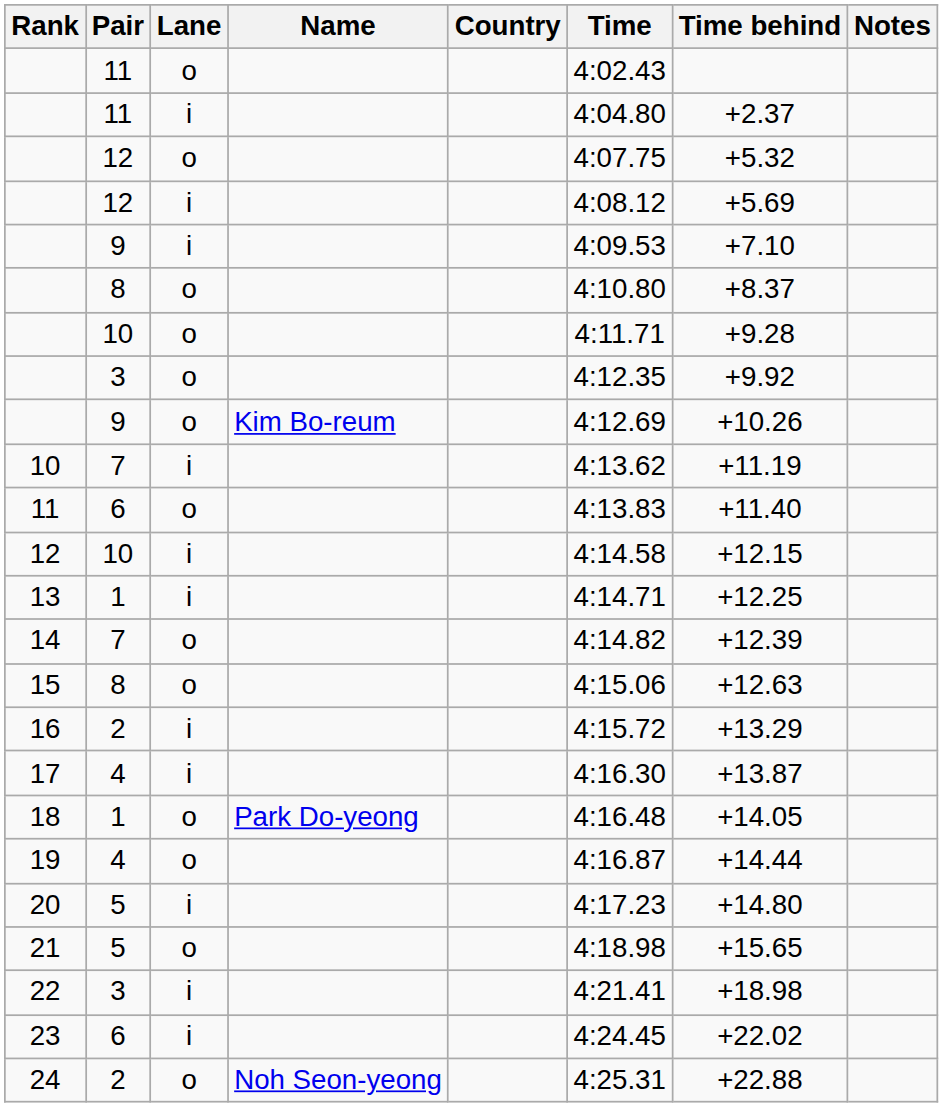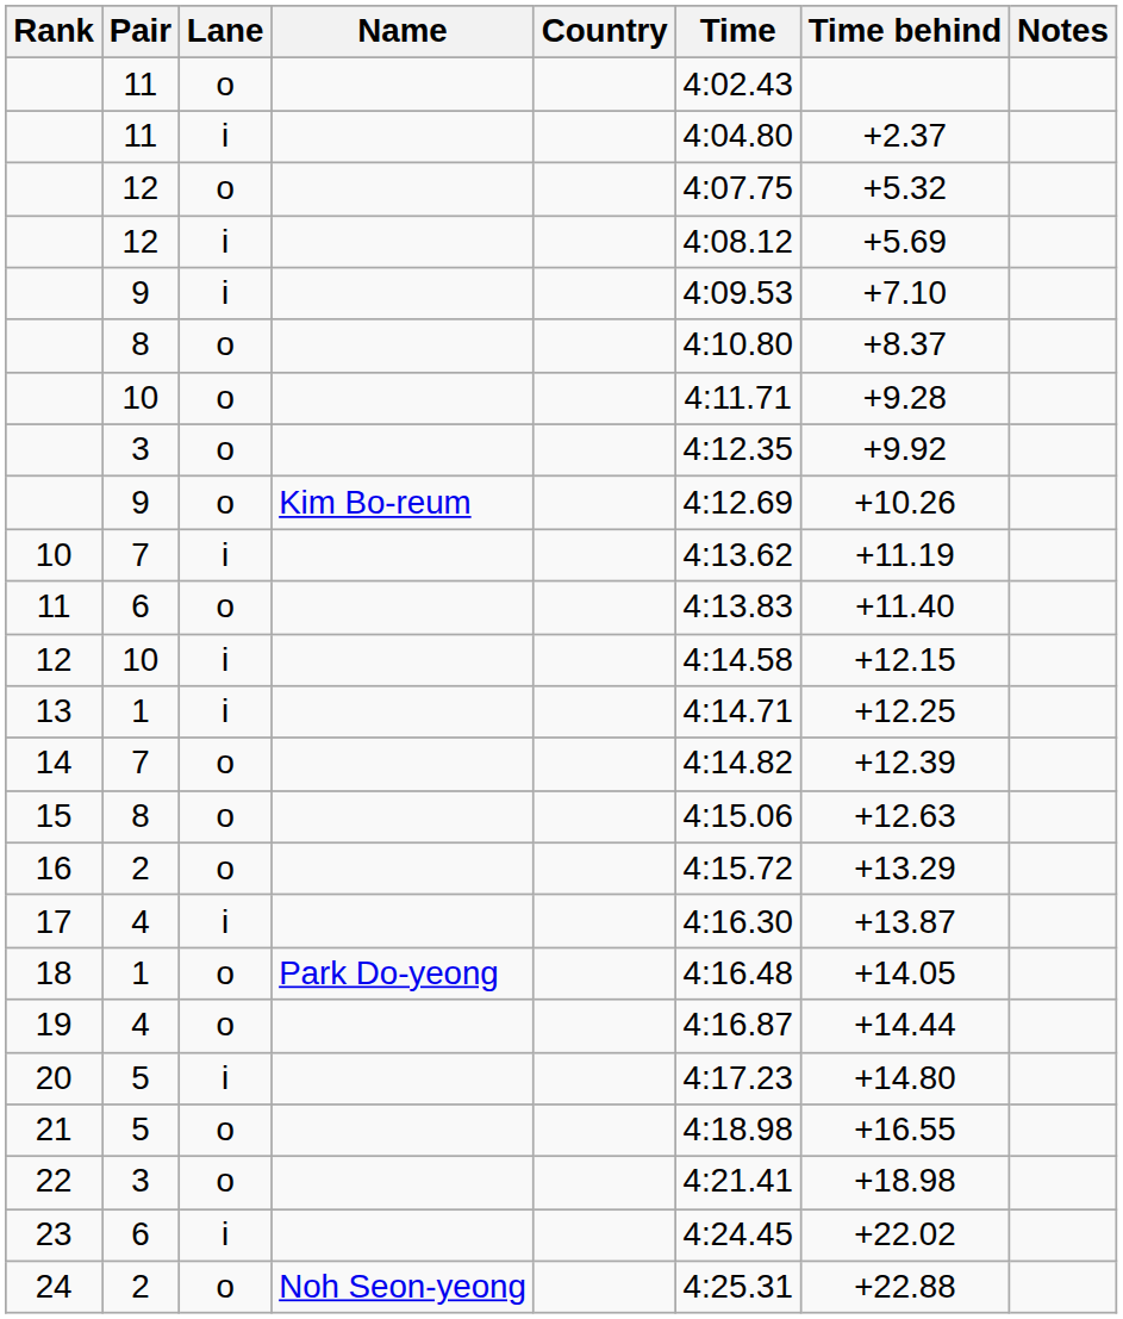 <table class="wikitable sortable" style="text-align:center">
 <tr>
 <th>Rank</th>
 <th>Pair</th>
 <th>Lane</th>
 <th>Name</th>
 <th>Country</th>
 <th>Time</th>
 <th>Time behind</th>
 <th>Notes</th>
 </tr>
 <tr>
 <td></td>
 <td>11</td>
 <td>o</td>
 <td align=left></td>
 <td align=left></td>
 <td>4:02.43</td>
 <td></td>
 <td></td>
 </tr>
 <tr>
 <td></td>
 <td>11</td>
 <td>i</td>
 <td align=left></td>
 <td align=left></td>
 <td>4:04.80</td>
 <td>+2.37</td>
 <td></td>
 </tr>
 <tr>
 <td></td>
 <td>12</td>
 <td>o</td>
 <td align=left></td>
 <td align=left></td>
 <td>4:07.75</td>
 <td>+5.32</td>
 <td></td>
 </tr>
 <tr>
 <td></td>
 <td>12</td>
 <td>i</td>
 <td align=left></td>
 <td align=left></td>
 <td>4:08.12</td>
 <td>+5.69</td>
 <td></td>
 </tr>
 <tr>
 <td></td>
 <td>9</td>
 <td>i</td>
 <td align=left></td>
 <td align=left></td>
 <td>4:09.53</td>
 <td>+7.10</td>
 <td></td>
 </tr>
 <tr>
 <td></td>
 <td>8</td>
 <td>o</td>
 <td align=left></td>
 <td align=left></td>
 <td>4:10.80</td>
 <td>+8.37</td>
 <td></td>
 </tr>
 <tr>
 <td></td>
 <td>10</td>
 <td>o</td>
 <td align=left></td>
 <td align=left></td>
 <td>4:11.71</td>
 <td>+9.28</td>
 <td></td>
 </tr>
 <tr>
 <td></td>
 <td>3</td>
 <td>o</td>
 <td align=left></td>
 <td align=left></td>
 <td>4:12.35</td>
 <td>+9.92</td>
 <td></td>
 </tr>
 <tr>
 <td></td>
 <td>9</td>
 <td>o</td>
 <td align=left><a href='#'>Kim Bo-reum</a></td>
 <td align=left></td>
 <td>4:12.69</td>
 <td>+10.26</td>
 <td></td>
 </tr>
 <tr>
 <td>10</td>
 <td>7</td>
 <td>i</td>
 <td align=left></td>
 <td align=left></td>
 <td>4:13.62</td>
 <td>+11.19</td>
 <td></td>
 </tr>
 <tr>
 <td>11</td>
 <td>6</td>
 <td>o</td>
 <td align=left></td>
 <td align=left></td>
 <td>4:13.83</td>
 <td>+11.40</td>
 <td></td>
 </tr>
 <tr>
 <td>12</td>
 <td>10</td>
 <td>i</td>
 <td align=left></td>
 <td align=left></td>
 <td>4:14.58</td>
 <td>+12.15</td>
 <td></td>
 </tr>
 <tr>
 <td>13</td>
 <td>1</td>
 <td>i</td>
 <td align=left></td>
 <td align=left></td>
 <td>4:14.71</td>
 <td>+12.25</td>
 <td></td>
 </tr>
 <tr>
 <td>14</td>
 <td>7</td>
 <td>o</td>
 <td align=left></td>
 <td align=left></td>
 <td>4:14.82</td>
 <td>+12.39</td>
 <td></td>
 </tr>
 <tr>
 <td>15</td>
 <td>8</td>
 <td>o</td>
 <td align=left></td>
 <td align=left></td>
 <td>4:15.06</td>
 <td>+12.63</td>
 <td></td>
 </tr>
 <tr>
 <td>16</td>
 <td>2</td>
-<td>i</td>
+<td>o</td>
 <td align=left></td>
 <td align=left></td>
 <td>4:15.72</td>
 <td>+13.29</td>
 <td></td>
 </tr>
 <tr>
 <td>17</td>
 <td>4</td>
 <td>i</td>
 <td align=left></td>
 <td align=left></td>
 <td>4:16.30</td>
 <td>+13.87</td>
 <td></td>
 </tr>
 <tr>
 <td>18</td>
 <td>1</td>
 <td>o</td>
 <td align=left><a href='#'>Park Do-yeong</a></td>
 <td align=left></td>
 <td>4:16.48</td>
 <td>+14.05</td>
 <td></td>
 </tr>
 <tr>
 <td>19</td>
 <td>4</td>
 <td>o</td>
 <td align=left></td>
 <td align=left></td>
 <td>4:16.87</td>
 <td>+14.44</td>
 <td></td>
 </tr>
 <tr>
 <td>20</td>
 <td>5</td>
 <td>i</td>
 <td align=left></td>
 <td align=left></td>
 <td>4:17.23</td>
 <td>+14.80</td>
 <td></td>
 </tr>
 <tr>
 <td>21</td>
 <td>5</td>
 <td>o</td>
 <td align=left></td>
 <td align=left></td>
 <td>4:18.98</td>
-<td>+15.65</td>
+<td>+16.55</td>
 <td></td>
 </tr>
 <tr>
 <td>22</td>
 <td>3</td>
-<td>i</td>
+<td>o</td>
 <td align=left></td>
 <td align=left></td>
 <td>4:21.41</td>
 <td>+18.98</td>
 <td></td>
 </tr>
 <tr>
 <td>23</td>
 <td>6</td>
 <td>i</td>
 <td align=left></td>
 <td align=left></td>
 <td>4:24.45</td>
 <td>+22.02</td>
 <td></td>
 </tr>
 <tr>
 <td>24</td>
 <td>2</td>
 <td>o</td>
 <td align=left><a href='#'>Noh Seon-yeong</a></td>
 <td align=left></td>
 <td>4:25.31</td>
 <td>+22.88</td>
 <td></td>
 </tr>
 </table>
